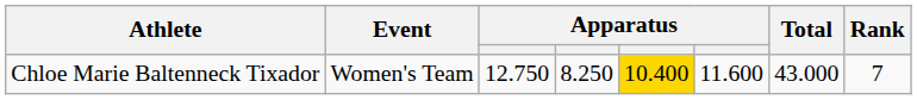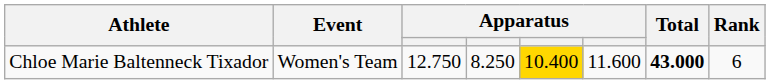 <table class="wikitable" style="font-size:90%">
 <tr>
 <th rowspan=2>Athlete</th>
 <th rowspan=2>Event</th>
 <th colspan=4>Apparatus</th>
 <th rowspan=2>Total</th>
 <th rowspan=2>Rank</th>
 </tr>
 <tr style="font-size:95%">
 <th></th>
 <th></th>
 <th></th>
 <th></th>
 </tr>
 <tr align=center>
 <td align=left>Chloe Marie Baltenneck Tixador</td>
 <td align=left>Women's Team</td>
 <td>12.750</td>
 <td>8.250</td>
 <td style="background: gold;">10.400</td>
 <td>11.600</td>
-<td>43.000</td>
-<td>7</td>
+<td><strong>43.000</strong></td>
+<td>6</td>
 </tr>
 </table>
